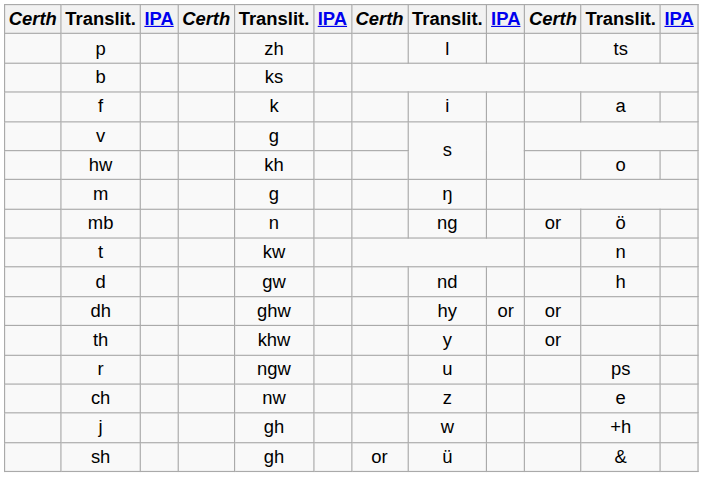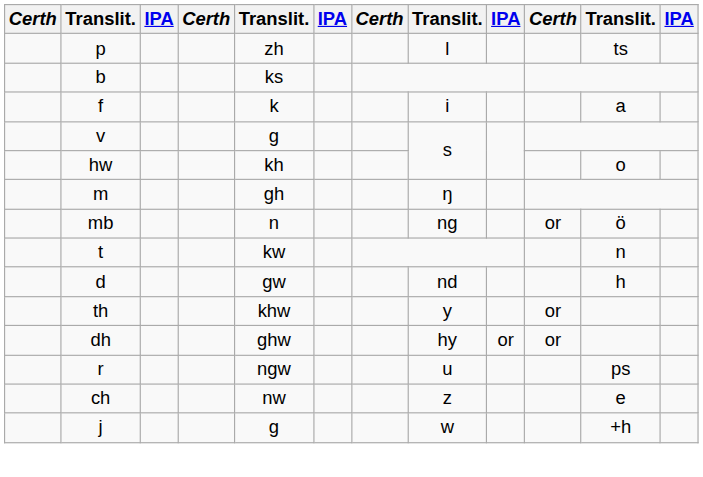 <table class="wikitable">
 <tr align="center">
 <th><em>Certh</em></th>
 <th>Translit.</th>
 <th><a href='#'>IPA</a></th>
 <th><em>Certh</em></th>
 <th>Translit.</th>
 <th><a href='#'>IPA</a></th>
 <th><em>Certh</em></th>
 <th>Translit.</th>
 <th><a href='#'>IPA</a></th>
 <th><em>Certh</em></th>
 <th>Translit.</th>
 <th><a href='#'>IPA</a></th>
 </tr>
 <tr align="center">
 <td></td>
 <td>p</td>
 <td></td>
 <td></td>
 <td>zh</td>
 <td></td>
 <td></td>
 <td>l</td>
 <td></td>
 <td></td>
 <td>ts</td>
 <td></td>
 </tr>
 <tr align="center">
 <td></td>
 <td>b</td>
 <td></td>
 <td></td>
 <td>ks</td>
 <td></td>
 <td colspan="3"></td>
 <td colspan="3"></td>
 </tr>
 <tr align="center">
 <td></td>
 <td>f</td>
 <td></td>
 <td></td>
 <td>k</td>
 <td></td>
 <td></td>
 <td>i</td>
 <td></td>
 <td></td>
 <td>a</td>
 <td></td>
 </tr>
 <tr align="center">
 <td></td>
 <td>v</td>
 <td></td>
 <td></td>
 <td>g</td>
 <td></td>
 <td></td>
 <td rowspan="2">s</td>
 <td rowspan="2"></td>
 <td colspan="3"></td>
 </tr>
 <tr align="center">
 <td></td>
 <td>hw</td>
 <td></td>
 <td></td>
 <td>kh</td>
 <td></td>
 <td></td>
 <td></td>
 <td>o</td>
 <td></td>
 </tr>
 <tr align="center">
 <td></td>
 <td>m</td>
 <td></td>
 <td></td>
-<td>g</td>
+<td>gh</td>
 <td></td>
 <td></td>
 <td>ŋ</td>
 <td></td>
 <td colspan="3"></td>
 </tr>
 <tr align="center">
 <td></td>
 <td>mb</td>
 <td></td>
 <td></td>
 <td>n</td>
 <td></td>
 <td></td>
 <td>ng</td>
 <td></td>
 <td> <span>or</span> </td>
 <td>ö</td>
 <td></td>
 </tr>
 <tr align="center">
 <td></td>
 <td>t</td>
 <td></td>
 <td></td>
 <td>kw</td>
 <td></td>
 <td colspan="3"></td>
 <td></td>
 <td>n</td>
 <td></td>
 </tr>
 <tr align="center">
 <td></td>
 <td>d</td>
 <td></td>
 <td></td>
 <td>gw</td>
 <td></td>
 <td></td>
 <td>nd</td>
 <td></td>
 <td></td>
 <td>h</td>
 <td></td>
 </tr>
 <tr align="center">
 <td></td>
+<td>th</td>
+<td></td>
+<td></td>
+<td>khw</td>
+<td></td>
+<td></td>
+<td>y</td>
+<td></td>
+<td> <span>or</span> </td>
+<td></td>
+<td></td>
+</tr>
+<tr align="center">
+<td></td>
 <td>dh</td>
 <td></td>
 <td></td>
 <td>ghw</td>
 <td></td>
 <td></td>
 <td>hy</td>
 <td> or </td>
-<td> <span>or</span> </td>
-<td></td>
-<td></td>
-</tr>
-<tr align="center">
-<td></td>
-<td>th</td>
-<td></td>
-<td></td>
-<td>khw</td>
-<td></td>
-<td></td>
-<td>y</td>
-<td></td>
 <td> <span>or</span> </td>
 <td></td>
 <td></td>
 </tr>
 <tr align="center">
 <td></td>
 <td>r</td>
 <td></td>
 <td></td>
 <td>ngw</td>
 <td></td>
 <td></td>
 <td>u</td>
 <td></td>
 <td></td>
 <td>ps</td>
 <td></td>
 </tr>
 <tr align="center">
 <td></td>
 <td>ch</td>
 <td></td>
 <td></td>
 <td>nw</td>
 <td></td>
 <td></td>
 <td>z</td>
 <td></td>
 <td></td>
 <td>e</td>
 <td></td>
 </tr>
 <tr align="center">
 <td></td>
 <td>j</td>
 <td></td>
 <td></td>
-<td>gh</td>
+<td>g</td>
 <td></td>
 <td></td>
 <td>w</td>
 <td></td>
 <td></td>
 <td>+h</td>
 <td></td>
 </tr>
-<tr align="center">
-<td></td>
-<td>sh</td>
-<td></td>
-<td></td>
-<td>gh</td>
-<td></td>
-<td> <span>or</span> </td>
-<td>ü</td>
-<td></td>
-<td></td>
-<td>&</td>
-<td></td>
-</tr>
 </table>
